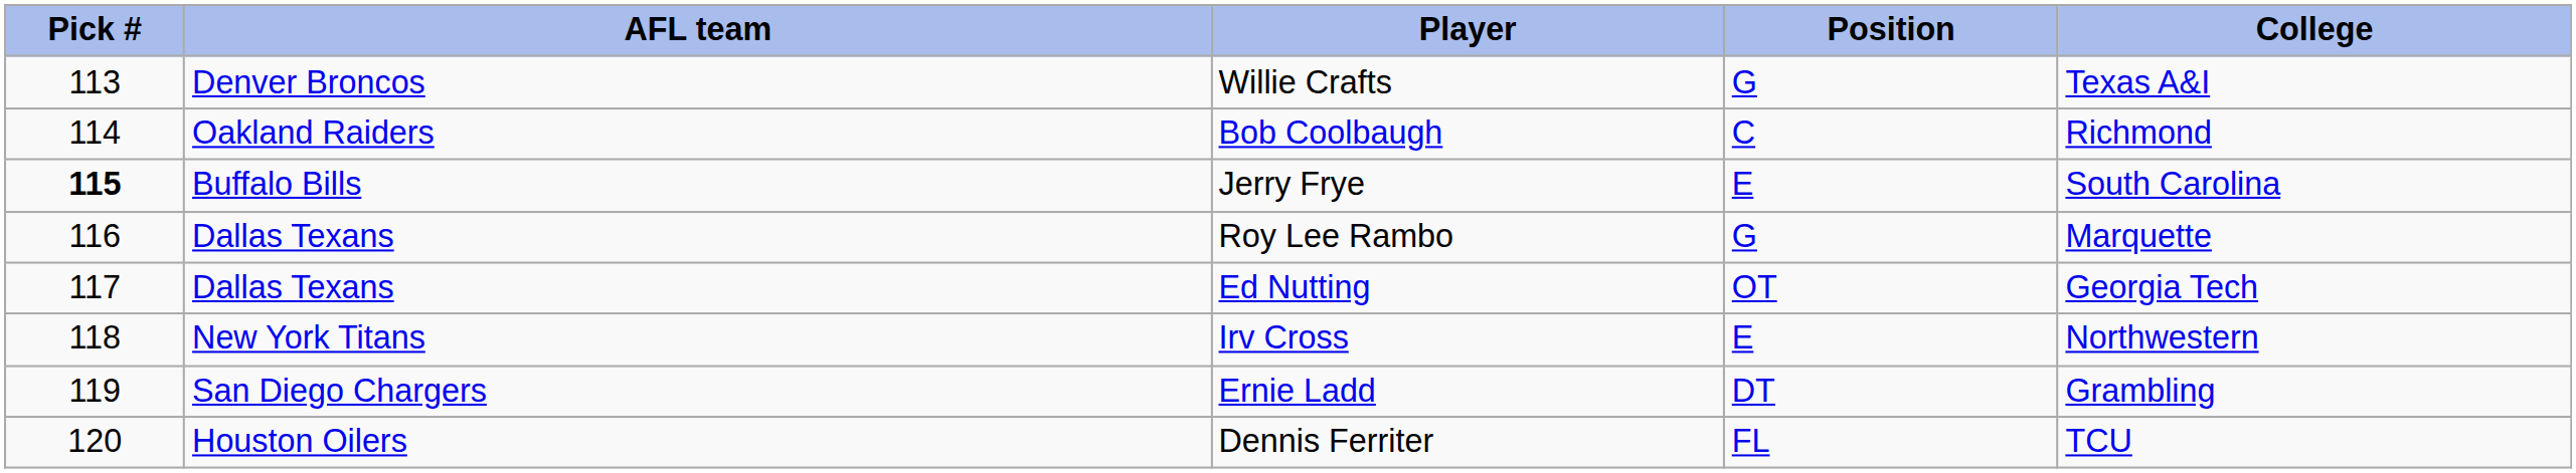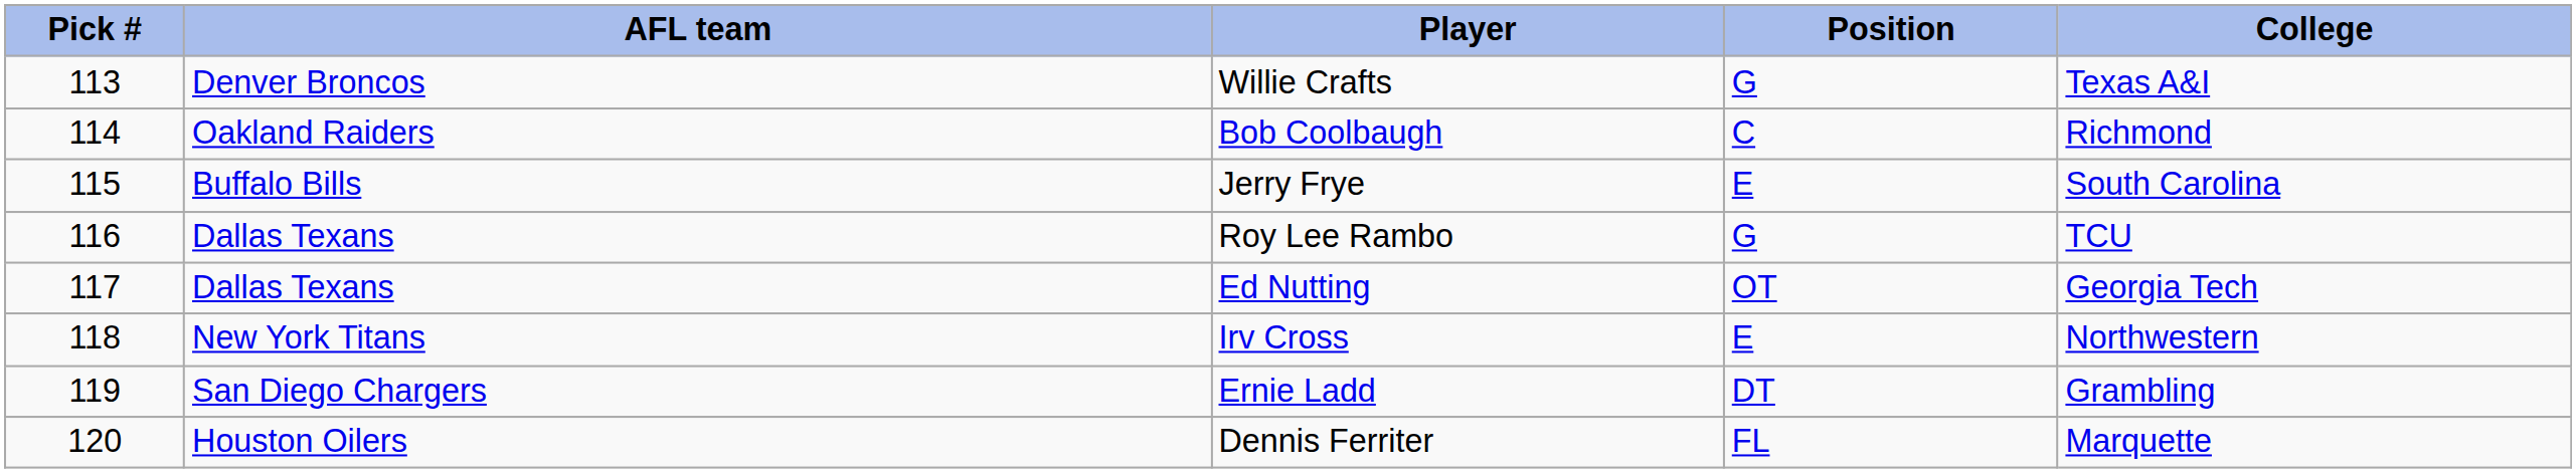 <table class="wikitable sortable sortable" style="width: 100%">
 <tr>
 <th style="background:#A8BDEC;" width=7%>Pick #</th>
 <th width=40% style="background:#A8BDEC;">AFL team</th>
 <th width=20% style="background:#A8BDEC;">Player</th>
 <th width=13% style="background:#A8BDEC;">Position</th>
 <th style="background:#A8BDEC;">College</th>
 </tr>
 <tr>
 <td align="center">113</td>
 <td><a href='#'>Denver Broncos</a></td>
 <td>Willie Crafts</td>
 <td><a href='#'>G</a></td>
 <td><a href='#'>Texas A&I</a></td>
 </tr>
 <tr>
 <td align="center">114</td>
 <td><a href='#'>Oakland Raiders</a></td>
 <td><a href='#'>Bob Coolbaugh</a></td>
 <td><a href='#'>C</a></td>
 <td><a href='#'>Richmond</a></td>
 </tr>
 <tr>
-<td align="center"><strong>115</strong></td>
+<td align="center">115</td>
 <td><a href='#'>Buffalo Bills</a></td>
 <td>Jerry Frye</td>
 <td><a href='#'>E</a></td>
 <td><a href='#'>South Carolina</a></td>
 </tr>
 <tr>
 <td align="center">116</td>
 <td><a href='#'>Dallas Texans</a></td>
 <td>Roy Lee Rambo</td>
 <td><a href='#'>G</a></td>
-<td><a href='#'>Marquette</a></td>
+<td><a href='#'>TCU</a></td>
 </tr>
 <tr>
 <td align="center">117</td>
 <td><a href='#'>Dallas Texans</a></td>
 <td><a href='#'>Ed Nutting</a></td>
 <td><a href='#'>OT</a></td>
 <td><a href='#'>Georgia Tech</a></td>
 </tr>
 <tr>
 <td align="center">118</td>
 <td><a href='#'>New York Titans</a></td>
 <td><a href='#'>Irv Cross</a></td>
 <td><a href='#'>E</a></td>
 <td><a href='#'>Northwestern</a></td>
 </tr>
 <tr>
 <td align="center">119</td>
 <td><a href='#'>San Diego Chargers</a></td>
 <td><a href='#'>Ernie Ladd</a></td>
 <td><a href='#'>DT</a></td>
 <td><a href='#'>Grambling</a></td>
 </tr>
 <tr>
 <td align="center">120</td>
 <td><a href='#'>Houston Oilers</a></td>
 <td>Dennis Ferriter</td>
 <td><a href='#'>FL</a></td>
-<td><a href='#'>TCU</a></td>
+<td><a href='#'>Marquette</a></td>
 </tr>
 </table>
